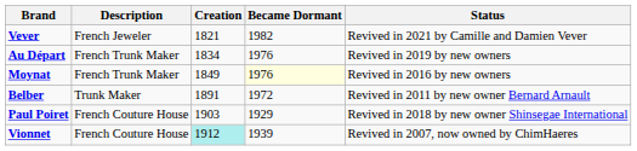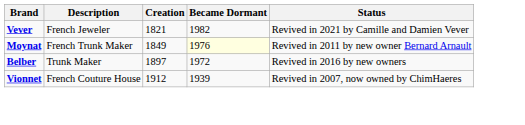 <table class="wikitable">
 <tr>
 <th>Brand</th>
 <th>Description</th>
 <th>Creation</th>
 <th>Became Dormant</th>
 <th>Status</th>
 </tr>
 <tr>
 <td><strong><a href='#'>Vever</a></strong></td>
 <td>French Jeweler</td>
 <td>1821</td>
 <td>1982</td>
 <td>Revived in 2021 by Camille and Damien Vever</td>
 </tr>
 <tr>
-<td><strong><a href='#'>Au Départ</a></strong></td>
-<td>French Trunk Maker</td>
-<td>1834</td>
-<td>1976</td>
-<td>Revived in 2019 by new owners</td>
-</tr>
-<tr>
 <td><strong><a href='#'>Moynat</a></strong></td>
 <td>French Trunk Maker</td>
 <td>1849</td>
 <td style="background: lightyellow;">1976</td>
-<td>Revived in 2016 by new owners</td>
+<td>Revived in 2011 by new owner <a href='#'>Bernard Arnault</a></td>
 </tr>
 <tr>
 <td><strong><a href='#'>Belber</a></strong></td>
 <td>Trunk Maker</td>
-<td>1891</td>
+<td>1897</td>
 <td>1972</td>
-<td>Revived in 2011 by new owner <a href='#'>Bernard Arnault</a></td>
-</tr>
-<tr>
-<td><strong><a href='#'>Paul Poiret</a></strong></td>
-<td>French Couture House</td>
-<td>1903</td>
-<td>1929</td>
-<td>Revived in 2018 by new owner <a href='#'>Shinsegae International</a></td>
+<td>Revived in 2016 by new owners</td>
 </tr>
 <tr>
 <td><strong><a href='#'>Vionnet</a></strong></td>
 <td>French Couture House</td>
-<td style="background: paleturquoise;">1912</td>
+<td>1912</td>
 <td>1939</td>
 <td>Revived in 2007, now owned by ChimHaeres</td>
 </tr>
 </table>
